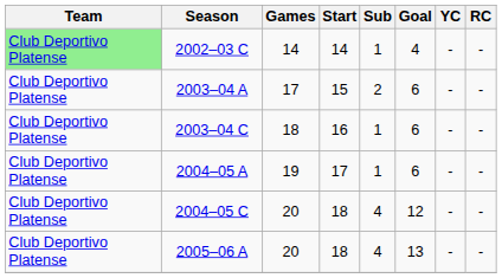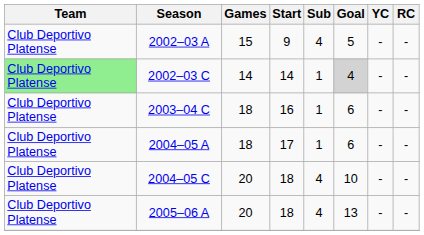 <table class="wikitable" border="1">
 <tr>
 <th width="160">Team</th>
 <th width="100">Season</th>
 <th width="25">Games</th>
 <th width="25">Start</th>
 <th width="25">Sub</th>
 <th width="25">Goal</th>
 <th width="25">YC</th>
 <th width="25">RC</th>
 </tr>
 <tr>
+<td width="100"><a href='#'>Club Deportivo Platense</a></td>
+<td align="center"><a href='#'>2002–03 A</a></td>
+<td align="center">15</td>
+<td align="center">9</td>
+<td align="center">4</td>
+<td align="center">5</td>
+<td align="center">-</td>
+<td align="center">-</td>
+</tr>
+<tr>
 <td width="100" style="background: lightgreen;"><a href='#'>Club Deportivo Platense</a></td>
 <td align="center"><a href='#'>2002–03 C</a></td>
 <td align="center">14</td>
 <td align="center">14</td>
 <td align="center">1</td>
-<td align="center">4</td>
-<td align="center">-</td>
-<td align="center">-</td>
-</tr>
-<tr>
-<td width="100"><a href='#'>Club Deportivo Platense</a></td>
-<td align="center"><a href='#'>2003–04 A</a></td>
-<td align="center">17</td>
-<td align="center">15</td>
-<td align="center">2</td>
-<td align="center">6</td>
+<td align="center" style="background: lightgrey;">4</td>
 <td align="center">-</td>
 <td align="center">-</td>
 </tr>
 <tr>
 <td width="100"><a href='#'>Club Deportivo Platense</a></td>
 <td align="center"><a href='#'>2003–04 C</a></td>
 <td align="center">18</td>
 <td align="center">16</td>
 <td align="center">1</td>
 <td align="center">6</td>
 <td align="center">-</td>
 <td align="center">-</td>
 </tr>
 <tr>
 <td width="100"><a href='#'>Club Deportivo Platense</a></td>
 <td align="center"><a href='#'>2004–05 A</a></td>
-<td align="center">19</td>
+<td align="center">18</td>
 <td align="center">17</td>
 <td align="center">1</td>
 <td align="center">6</td>
 <td align="center">-</td>
 <td align="center">-</td>
 </tr>
 <tr>
 <td width="100"><a href='#'>Club Deportivo Platense</a></td>
 <td align="center"><a href='#'>2004–05 C</a></td>
 <td align="center">20</td>
 <td align="center">18</td>
 <td align="center">4</td>
-<td align="center">12</td>
+<td align="center">10</td>
 <td align="center">-</td>
 <td align="center">-</td>
 </tr>
 <tr>
 <td width="100"><a href='#'>Club Deportivo Platense</a></td>
 <td align="center"><a href='#'>2005–06 A</a></td>
 <td align="center">20</td>
 <td align="center">18</td>
 <td align="center">4</td>
 <td align="center">13</td>
 <td align="center">-</td>
 <td align="center">-</td>
 </tr>
 <tr>
 </tr>
 </table>
